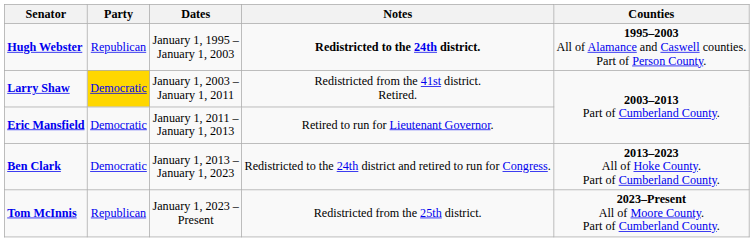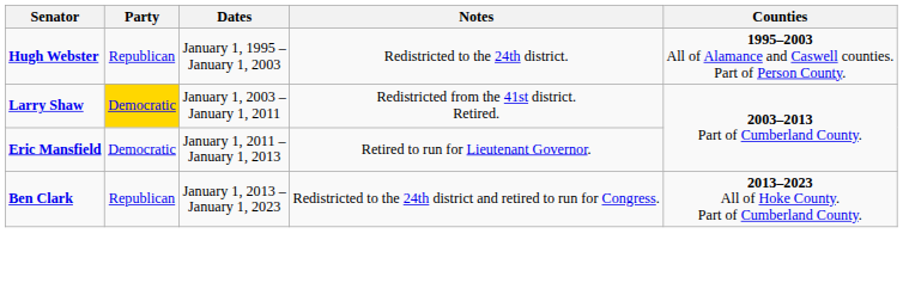 <table class=wikitable style="text-align:center">
 <tr>
 <th>Senator</th>
 <th>Party</th>
 <th>Dates</th>
 <th>Notes</th>
 <th>Counties</th>
 </tr>
 <tr style="height:3em">
 <td align=left><strong><a href='#'>Hugh Webster</a></strong></td>
 <td><a href='#'>Republican</a></td>
 <td nowrap>January 1, 1995 – <br> January 1, 2003</td>
-<td><strong>Redistricted to the <a href='#'>24th</a> district.</strong></td>
+<td>Redistricted to the <a href='#'>24th</a> district.</td>
 <td><strong>1995–2003</strong><br> All of <a href='#'>Alamance</a> and <a href='#'>Caswell</a> counties. <br> Part of <a href='#'>Person County</a>.</td>
 </tr>
 <tr style="height:3em">
 <td align=left><strong><a href='#'>Larry Shaw</a></strong></td>
 <td style="background: gold;"><a href='#'>Democratic</a></td>
 <td nowrap>January 1, 2003 – <br> January 1, 2011</td>
 <td>Redistricted from the <a href='#'>41st</a> district. <br> Retired.</td>
 <td rowspan=2><strong>2003–2013</strong><br> Part of <a href='#'>Cumberland County</a>.</td>
 </tr>
 <tr style="height:3em">
 <td align=left><strong><a href='#'>Eric Mansfield</a></strong></td>
 <td><a href='#'>Democratic</a></td>
 <td nowrap>January 1, 2011 – <br> January 1, 2013</td>
 <td>Retired to run for <a href='#'>Lieutenant Governor</a>.</td>
 </tr>
 <tr style="height:3em">
 <td align=left><strong><a href='#'>Ben Clark</a></strong></td>
-<td><a href='#'>Democratic</a></td>
+<td><a href='#'>Republican</a></td>
 <td nowrap>January 1, 2013 – <br> January 1, 2023</td>
 <td>Redistricted to the <a href='#'>24th</a> district and retired to run for <a href='#'>Congress</a>.</td>
 <td><strong>2013–2023</strong><br> All of <a href='#'>Hoke County</a>. <br> Part of <a href='#'>Cumberland County</a>.</td>
 </tr>
-<tr style="height:3em">
-<td align=left><strong><a href='#'>Tom McInnis</a></strong></td>
-<td><a href='#'>Republican</a></td>
-<td nowrap>January 1, 2023 – <br> Present</td>
-<td>Redistricted from the <a href='#'>25th</a> district.</td>
-<td><strong>2023–Present</strong><br> All of <a href='#'>Moore County</a>. <br> Part of <a href='#'>Cumberland County</a>.</td>
-</tr>
 </table>
